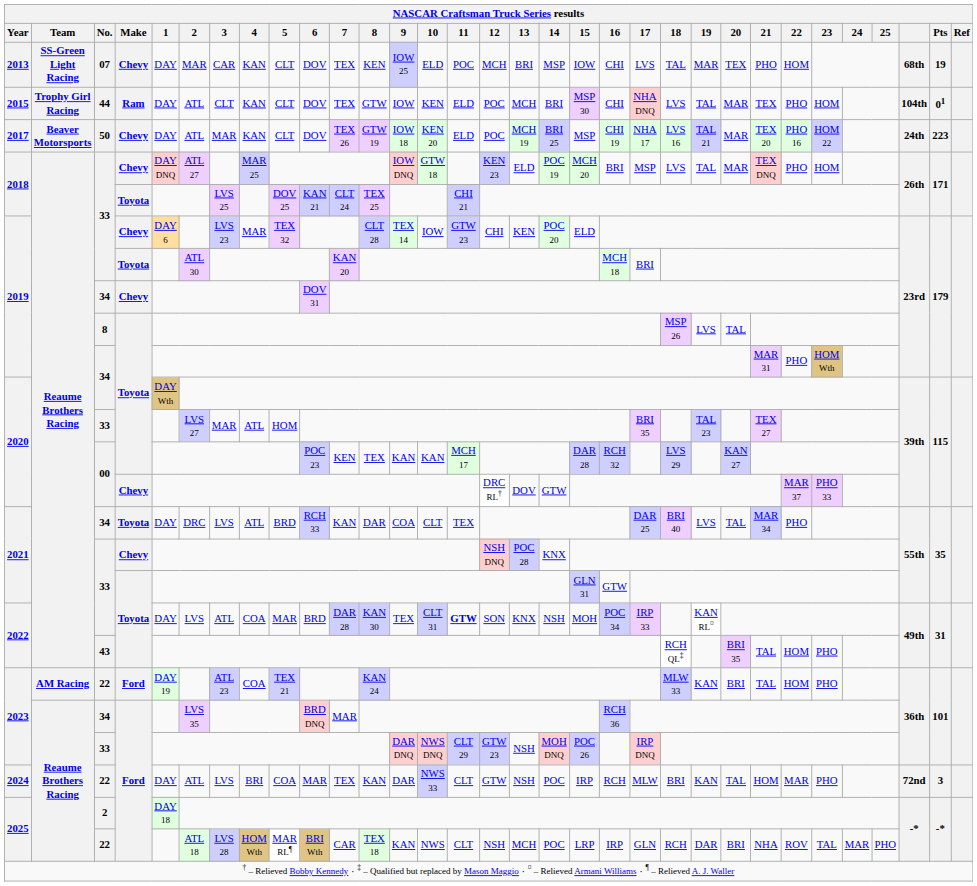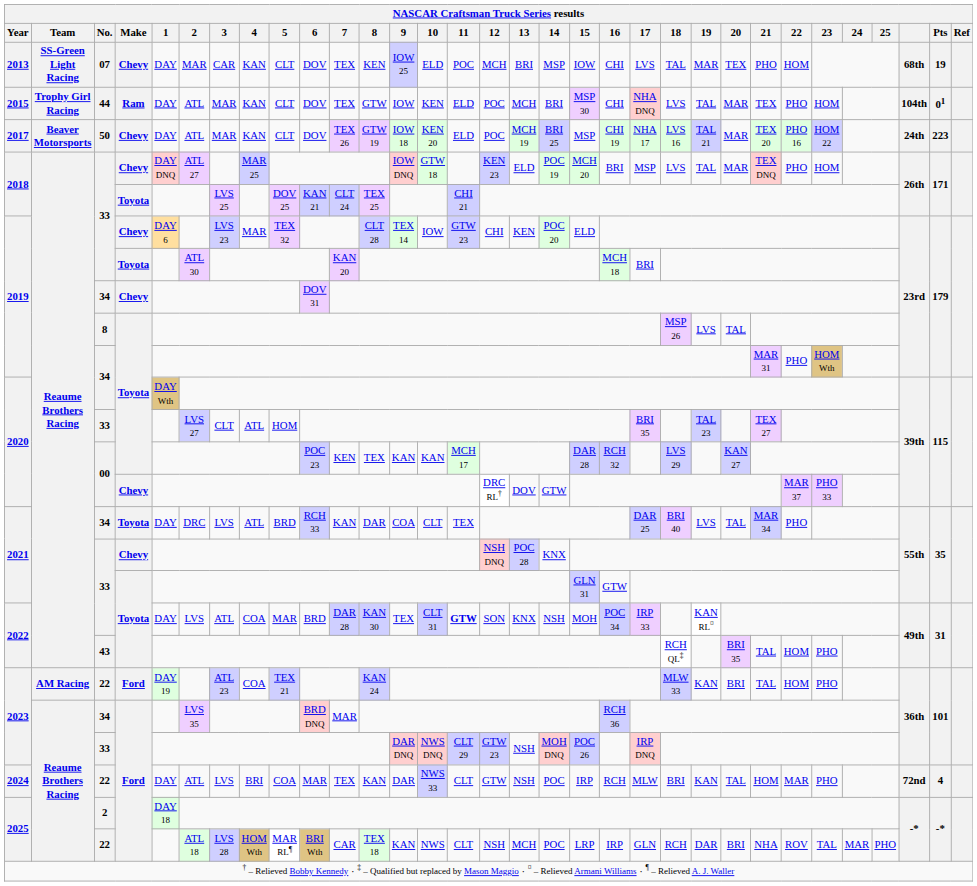 <table class="wikitable" style="text-align:center; font-size:75%">
 <tr>
 <th colspan=32><a href='#'>NASCAR Craftsman Truck Series</a> results</th>
 </tr>
 <tr>
 <th>Year</th>
 <th>Team</th>
 <th>No.</th>
 <th>Make</th>
 <th>1</th>
 <th>2</th>
 <th>3</th>
 <th>4</th>
 <th>5</th>
 <th>6</th>
 <th>7</th>
 <th>8</th>
 <th>9</th>
 <th>10</th>
 <th>11</th>
 <th>12</th>
 <th>13</th>
 <th>14</th>
 <th>15</th>
 <th>16</th>
 <th>17</th>
 <th>18</th>
 <th>19</th>
 <th>20</th>
 <th>21</th>
 <th>22</th>
 <th>23</th>
 <th>24</th>
 <th>25</th>
 <th></th>
 <th>Pts</th>
 <th>Ref</th>
 </tr>
 <tr>
 <th><a href='#'>2013</a></th>
 <th><a href='#'>SS-Green Light Racing</a></th>
 <th>07</th>
 <th><a href='#'>Chevy</a></th>
 <td><a href='#'>DAY</a></td>
 <td><a href='#'>MAR</a></td>
 <td><a href='#'>CAR</a></td>
 <td><a href='#'>KAN</a></td>
 <td><a href='#'>CLT</a></td>
 <td><a href='#'>DOV</a></td>
 <td><a href='#'>TEX</a></td>
 <td><a href='#'>KEN</a></td>
 <td style="background:#CFCFFF;"><a href='#'>IOW</a><br><small>25</small></td>
 <td><a href='#'>ELD</a></td>
 <td><a href='#'>POC</a></td>
 <td><a href='#'>MCH</a></td>
 <td><a href='#'>BRI</a></td>
 <td><a href='#'>MSP</a></td>
 <td><a href='#'>IOW</a></td>
 <td><a href='#'>CHI</a></td>
 <td><a href='#'>LVS</a></td>
 <td><a href='#'>TAL</a></td>
 <td><a href='#'>MAR</a></td>
 <td><a href='#'>TEX</a></td>
 <td><a href='#'>PHO</a></td>
 <td><a href='#'>HOM</a></td>
 <td colspan=3></td>
 <th>68th</th>
 <th>19</th>
 <th></th>
 </tr>
 <tr>
 <th><a href='#'>2015</a></th>
 <th><a href='#'>Trophy Girl Racing</a></th>
 <th>44</th>
 <th><a href='#'>Ram</a></th>
 <td><a href='#'>DAY</a></td>
 <td><a href='#'>ATL</a></td>
-<td><a href='#'>CLT</a></td>
+<td><a href='#'>MAR</a></td>
 <td><a href='#'>KAN</a></td>
 <td><a href='#'>CLT</a></td>
 <td><a href='#'>DOV</a></td>
 <td><a href='#'>TEX</a></td>
 <td><a href='#'>GTW</a></td>
 <td><a href='#'>IOW</a></td>
 <td><a href='#'>KEN</a></td>
 <td><a href='#'>ELD</a></td>
 <td><a href='#'>POC</a></td>
 <td><a href='#'>MCH</a></td>
 <td><a href='#'>BRI</a></td>
 <td style="background:#EFCFFF;"><a href='#'>MSP</a><br><small>30</small></td>
 <td><a href='#'>CHI</a></td>
 <td style="background:#FFCFCF;"><a href='#'>NHA</a><br><small>DNQ</small></td>
 <td><a href='#'>LVS</a></td>
 <td><a href='#'>TAL</a></td>
 <td><a href='#'>MAR</a></td>
 <td><a href='#'>TEX</a></td>
 <td><a href='#'>PHO</a></td>
 <td><a href='#'>HOM</a></td>
 <td colspan=2></td>
 <th>104th</th>
 <th>0<sup>1</sup></th>
 <th></th>
 </tr>
 <tr>
 <th><a href='#'>2017</a></th>
 <th><a href='#'>Beaver Motorsports</a></th>
 <th>50</th>
 <th><a href='#'>Chevy</a></th>
 <td><a href='#'>DAY</a></td>
 <td><a href='#'>ATL</a></td>
 <td><a href='#'>MAR</a></td>
 <td><a href='#'>KAN</a></td>
 <td><a href='#'>CLT</a></td>
 <td><a href='#'>DOV</a></td>
 <td style="background:#EFCFFF;"><a href='#'>TEX</a><br><small>26</small></td>
 <td style="background:#EFCFFF;"><a href='#'>GTW</a><br><small>19</small></td>
 <td style="background:#DFFFDF;"><a href='#'>IOW</a><br><small>18</small></td>
 <td style="background:#DFFFDF;"><a href='#'>KEN</a><br><small>20</small></td>
 <td><a href='#'>ELD</a></td>
 <td><a href='#'>POC</a></td>
 <td style="background:#DFFFDF;"><a href='#'>MCH</a><br><small>19</small></td>
 <td style="background:#CFCFFF;"><a href='#'>BRI</a><br><small>25</small></td>
 <td><a href='#'>MSP</a></td>
 <td style="background:#DFFFDF;"><a href='#'>CHI</a><br><small>19</small></td>
 <td style="background:#DFFFDF;"><a href='#'>NHA</a><br><small>17</small></td>
 <td style="background:#DFFFDF;"><a href='#'>LVS</a><br><small>16</small></td>
 <td style="background:#CFCFFF;"><a href='#'>TAL</a><br><small>21</small></td>
 <td><a href='#'>MAR</a></td>
 <td style="background:#DFFFDF;"><a href='#'>TEX</a><br><small>20</small></td>
 <td style="background:#DFFFDF;"><a href='#'>PHO</a><br><small>16</small></td>
 <td style="background:#CFCFFF;"><a href='#'>HOM</a><br><small>22</small></td>
 <td colspan=2></td>
 <th>24th</th>
 <th>223</th>
 <th></th>
 </tr>
 <tr>
 <th rowspan=2><a href='#'>2018</a></th>
 <th rowspan=16><a href='#'>Reaume Brothers Racing</a></th>
 <th rowspan=4>33</th>
 <th><a href='#'>Chevy</a></th>
 <td style="background:#FFCFCF;"><a href='#'>DAY</a><br><small>DNQ</small></td>
 <td style="background:#EFCFFF;"><a href='#'>ATL</a><br><small>27</small></td>
 <td></td>
 <td style="background:#CFCFFF;"><a href='#'>MAR</a><br><small>25</small></td>
 <td colspan=4></td>
 <td style="background:#FFCFCF;"><a href='#'>IOW</a><br><small>DNQ</small></td>
 <td style="background:#DFFFDF;"><a href='#'>GTW</a><br><small>18</small></td>
 <td></td>
 <td style="background:#CFCFFF;"><a href='#'>KEN</a><br><small>23</small></td>
 <td><a href='#'>ELD</a></td>
 <td style="background:#DFFFDF;"><a href='#'>POC</a><br><small>19</small></td>
 <td style="background:#DFFFDF;"><a href='#'>MCH</a><br><small>20</small></td>
 <td><a href='#'>BRI</a></td>
 <td><a href='#'>MSP</a></td>
 <td><a href='#'>LVS</a></td>
 <td><a href='#'>TAL</a></td>
 <td><a href='#'>MAR</a></td>
 <td style="background:#FFCFCF;"><a href='#'>TEX</a><br><small>DNQ</small></td>
 <td><a href='#'>PHO</a></td>
 <td><a href='#'>HOM</a></td>
 <td colspan=2></td>
 <th rowspan=2>26th</th>
 <th rowspan=2>171</th>
 <th rowspan=2></th>
 </tr>
 <tr>
 <th><a href='#'>Toyota</a></th>
 <td colspan=2></td>
 <td style="background:#EFCFFF;"><a href='#'>LVS</a><br><small>25</small></td>
 <td></td>
 <td style="background:#EFCFFF;"><a href='#'>DOV</a><br><small>25</small></td>
 <td style="background:#CFCFFF;"><a href='#'>KAN</a><br><small>21</small></td>
 <td style="background:#CFCFFF;"><a href='#'>CLT</a><br><small>24</small></td>
 <td style="background:#EFCFFF;"><a href='#'>TEX</a><br><small>25</small></td>
 <td colspan=2></td>
 <td style="background:#CFCFFF;"><a href='#'>CHI</a><br><small>21</small></td>
 <td colspan=14></td>
 </tr>
 <tr>
 <th rowspan=5><a href='#'>2019</a></th>
 <th><a href='#'>Chevy</a></th>
 <td style="background:#FFDF9F;"><a href='#'>DAY</a><br><small>6</small></td>
 <td></td>
 <td style="background:#CFCFFF;"><a href='#'>LVS</a><br><small>23</small></td>
 <td><a href='#'>MAR</a></td>
 <td style="background:#EFCFFF;"><a href='#'>TEX</a><br><small>32</small></td>
 <td colspan=2></td>
 <td style="background:#CFCFFF;"><a href='#'>CLT</a><br><small>28</small></td>
 <td style="background:#DFFFDF;"><a href='#'>TEX</a><br><small>14</small></td>
 <td><a href='#'>IOW</a></td>
 <td style="background:#CFCFFF;"><a href='#'>GTW</a><br><small>23</small></td>
 <td><a href='#'>CHI</a></td>
 <td><a href='#'>KEN</a></td>
 <td style="background:#DFFFDF;"><a href='#'>POC</a><br><small>20</small></td>
 <td><a href='#'>ELD</a></td>
 <td colspan=10></td>
 <th rowspan=5>23rd</th>
 <th rowspan=5>179</th>
 <th rowspan=5></th>
 </tr>
 <tr>
 <th><a href='#'>Toyota</a></th>
 <td></td>
 <td style="background:#EFCFFF;"><a href='#'>ATL</a><br><small>30</small></td>
 <td colspan=4></td>
 <td style="background:#EFCFFF;"><a href='#'>KAN</a><br><small>20</small></td>
 <td colspan=8></td>
 <td style="background:#DFFFDF;"><a href='#'>MCH</a><br><small>18</small></td>
 <td><a href='#'>BRI</a></td>
 <td colspan=8></td>
 </tr>
 <tr>
 <th>34</th>
 <th><a href='#'>Chevy</a></th>
 <td colspan=5></td>
 <td style="background:#EFCFFF;"><a href='#'>DOV</a><br><small>31</small></td>
 <td colspan=19></td>
 </tr>
 <tr>
 <th>8</th>
 <th rowspan=5><a href='#'>Toyota</a></th>
 <td colspan=17></td>
 <td style="background:#EFCFFF;"><a href='#'>MSP</a><br><small>26</small></td>
 <td><a href='#'>LVS</a></td>
 <td><a href='#'>TAL</a></td>
 <td colspan=5></td>
 </tr>
 <tr>
 <th rowspan=2>34</th>
 <td colspan=20></td>
 <td style="background:#EFCFFF;"><a href='#'>MAR</a><br><small>31</small></td>
 <td><a href='#'>PHO</a></td>
 <td style="background:#DFC484"><a href='#'>HOM</a><br><small>Wth</small></td>
 <td colspan=2></td>
 </tr>
 <tr>
 <th rowspan=4><a href='#'>2020</a></th>
 <td style="background:#DFC484;"><a href='#'>DAY</a><br><small>Wth</small></td>
 <td colspan=24></td>
 <th rowspan=4>39th</th>
 <th rowspan=4>115</th>
 <th rowspan=4></th>
 </tr>
 <tr>
 <th>33</th>
 <td></td>
 <td style="background:#CFCFFF;"><a href='#'>LVS</a><br><small>27</small></td>
-<td><a href='#'>MAR</a></td>
+<td><a href='#'>CLT</a></td>
 <td><a href='#'>ATL</a></td>
 <td><a href='#'>HOM</a></td>
 <td colspan=11></td>
 <td style="background:#EFCFFF;"><a href='#'>BRI</a><br><small>35</small></td>
 <td></td>
 <td style="background:#CFCFFF;"><a href='#'>TAL</a><br><small>23</small></td>
 <td></td>
 <td style="background:#EFCFFF;"><a href='#'>TEX</a><br><small>27</small></td>
 <td colspan=4></td>
 </tr>
 <tr>
 <th rowspan=2>00</th>
 <td colspan=5></td>
 <td style="background:#CFCFFF;"><a href='#'>POC</a><br><small>23</small></td>
 <td><a href='#'>KEN</a></td>
 <td><a href='#'>TEX</a></td>
 <td><a href='#'>KAN</a></td>
 <td><a href='#'>KAN</a></td>
 <td style="background:#DFFFDF;"><a href='#'>MCH</a><br><small>17</small></td>
 <td colspan=3></td>
 <td style="background:#CFCFFF;"><a href='#'>DAR</a><br><small>28</small></td>
 <td style="background:#CFCFFF;"><a href='#'>RCH</a><br><small>32</small></td>
 <td></td>
 <td style="background:#CFCFFF;"><a href='#'>LVS</a><br><small>29</small></td>
 <td></td>
 <td style="background:#CFCFFF;"><a href='#'>KAN</a><br><small>27</small></td>
 <td colspan=5></td>
 </tr>
 <tr>
 <th><a href='#'>Chevy</a></th>
 <td colspan=11></td>
 <td style="background:#FFFFFF;"><a href='#'>DRC</a><br><small>RL<sup>†</sup></small></td>
 <td><a href='#'>DOV</a></td>
 <td><a href='#'>GTW</a></td>
 <td colspan=7></td>
 <td style="background:#EFCFFF;"><a href='#'>MAR</a><br><small>37</small></td>
 <td style="background:#EFCFFF;"><a href='#'>PHO</a><br><small>33</small></td>
 <td colspan=2></td>
 </tr>
 <tr>
 <th rowspan=3><a href='#'>2021</a></th>
 <th>34</th>
 <th><a href='#'>Toyota</a></th>
 <td><a href='#'>DAY</a></td>
 <td><a href='#'>DRC</a></td>
 <td><a href='#'>LVS</a></td>
 <td><a href='#'>ATL</a></td>
 <td><a href='#'>BRD</a></td>
 <td style="background:#CFCFFF;"><a href='#'>RCH</a><br><small>33</small></td>
 <td><a href='#'>KAN</a></td>
 <td><a href='#'>DAR</a></td>
 <td><a href='#'>COA</a></td>
 <td><a href='#'>CLT</a></td>
 <td><a href='#'>TEX</a></td>
 <td colspan=5></td>
 <td style="background:#CFCFFF;"><a href='#'>DAR</a><br><small>25</small></td>
 <td style="background:#EFCFFF;"><a href='#'>BRI</a><br><small>40</small></td>
 <td><a href='#'>LVS</a></td>
 <td><a href='#'>TAL</a></td>
 <td style="background:#CFCFFF;"><a href='#'>MAR</a><br><small>34</small></td>
 <td><a href='#'>PHO</a></td>
 <td colspan=3></td>
 <th rowspan=3>55th</th>
 <th rowspan=3>35</th>
 <th rowspan=3></th>
 </tr>
 <tr>
 <th rowspan=3>33</th>
 <th><a href='#'>Chevy</a></th>
 <td colspan=11></td>
 <td style="background:#FFCFCF;"><a href='#'>NSH</a><br><small>DNQ</small></td>
 <td style="background:#CFCFFF;"><a href='#'>POC</a><br><small>28</small></td>
 <td><a href='#'>KNX</a></td>
 <td colspan=11></td>
 </tr>
 <tr>
 <th rowspan=3><a href='#'>Toyota</a></th>
 <td colspan=14></td>
 <td style="background:#CFCFFF;"><a href='#'>GLN</a><br><small>31</small></td>
 <td><a href='#'>GTW</a></td>
 <td colspan=9></td>
 </tr>
 <tr>
 <th rowspan=2><a href='#'>2022</a></th>
 <td><a href='#'>DAY</a></td>
 <td><a href='#'>LVS</a></td>
 <td><a href='#'>ATL</a></td>
 <td><a href='#'>COA</a></td>
 <td><a href='#'>MAR</a></td>
 <td><a href='#'>BRD</a></td>
 <td style="background:#CFCFFF;"><a href='#'>DAR</a><br><small>28</small></td>
 <td style="background:#CFCFFF;"><a href='#'>KAN</a><br><small>30</small></td>
 <td><a href='#'>TEX</a></td>
 <td style="background:#CFCFFF;"><a href='#'>CLT</a><br><small>31</small></td>
 <td><strong><a href='#'>GTW</a></strong></td>
 <td><a href='#'>SON</a></td>
 <td><a href='#'>KNX</a></td>
 <td><a href='#'>NSH</a></td>
 <td><a href='#'>MOH</a></td>
 <td style="background:#CFCFFF;"><a href='#'>POC</a><br><small>34</small></td>
 <td style="background:#EFCFFF;"><a href='#'>IRP</a><br><small>33</small></td>
 <td></td>
 <td style="background:#FFFFFF;"><a href='#'>KAN</a><br><small>RL<sup>¤</sup></small></td>
 <td colspan=6></td>
 <th rowspan=2>49th</th>
 <th rowspan=2>31</th>
 <th rowspan=2></th>
 </tr>
 <tr>
 <th>43</th>
 <td colspan=17></td>
 <td style="background:#FFFFFF;"><a href='#'>RCH</a><br><small>QL<sup>‡</sup></small></td>
 <td></td>
 <td style="background:#EFCFFF;"><a href='#'>BRI</a><br><small>35</small></td>
 <td><a href='#'>TAL</a></td>
 <td><a href='#'>HOM</a></td>
 <td><a href='#'>PHO</a></td>
 <td colspan=2></td>
 </tr>
 <tr>
 <th rowspan=3><a href='#'>2023</a></th>
 <th><a href='#'>AM Racing</a></th>
 <th>22</th>
 <th><a href='#'>Ford</a></th>
 <td style="background:#DFFFDF;"><a href='#'>DAY</a><br><small>19</small></td>
 <td></td>
 <td style="background:#CFCFFF;"><a href='#'>ATL</a><br><small>23</small></td>
 <td><a href='#'>COA</a></td>
 <td style="background:#CFCFFF;"><a href='#'>TEX</a><br><small>21</small></td>
 <td colspan=2></td>
 <td style="background:#CFCFFF;"><a href='#'>KAN</a><br><small>24</small></td>
 <td colspan=9></td>
 <td style="background:#CFCFFF;"><a href='#'>MLW</a><br><small>33</small></td>
 <td><a href='#'>KAN</a></td>
 <td><a href='#'>BRI</a></td>
 <td><a href='#'>TAL</a></td>
 <td><a href='#'>HOM</a></td>
 <td><a href='#'>PHO</a></td>
 <td colspan=2></td>
 <th rowspan=3>36th</th>
 <th rowspan=3>101</th>
 <th rowspan=3></th>
 </tr>
 <tr>
 <th rowspan=5><a href='#'>Reaume Brothers Racing</a></th>
 <th>34</th>
 <th rowspan=5><a href='#'>Ford</a></th>
 <td></td>
 <td style="background:#EFCFFF;"><a href='#'>LVS</a><br><small>35</small></td>
 <td colspan=3></td>
 <td style="background:#FFCFCF;"><a href='#'>BRD</a><br><small>DNQ</small></td>
 <td><a href='#'>MAR</a></td>
 <td colspan=8></td>
 <td style="background:#CFCFFF;"><a href='#'>RCH</a><br><small>36</small></td>
 <td colspan=9></td>
 </tr>
 <tr>
 <th>33</th>
 <td colspan=8></td>
 <td style="background:#FFCFCF;"><a href='#'>DAR</a><br><small>DNQ</small></td>
 <td style="background:#FFCFCF;"><a href='#'>NWS</a><br><small>DNQ</small></td>
 <td style="background:#CFCFFF;"><a href='#'>CLT</a><br><small>29</small></td>
 <td style="background:#CFCFFF;"><a href='#'>GTW</a><br><small>23</small></td>
 <td><a href='#'>NSH</a></td>
 <td style="background:#FFCFCF;"><a href='#'>MOH</a><br><small>DNQ</small></td>
 <td style="background:#CFCFFF;"><a href='#'>POC</a><br><small>26</small></td>
 <td></td>
 <td style="background:#FFCFCF;"><a href='#'>IRP</a><br><small>DNQ</small></td>
 <td colspan=8></td>
 </tr>
 <tr>
 <th><a href='#'>2024</a></th>
 <th>22</th>
 <td><a href='#'>DAY</a></td>
 <td><a href='#'>ATL</a></td>
 <td><a href='#'>LVS</a></td>
 <td><a href='#'>BRI</a></td>
 <td><a href='#'>COA</a></td>
 <td><a href='#'>MAR</a></td>
 <td><a href='#'>TEX</a></td>
 <td><a href='#'>KAN</a></td>
 <td><a href='#'>DAR</a></td>
 <td style="background:#CFCFFF;"><a href='#'>NWS</a><br><small>33</small></td>
 <td><a href='#'>CLT</a></td>
 <td><a href='#'>GTW</a></td>
 <td><a href='#'>NSH</a></td>
 <td><a href='#'>POC</a></td>
 <td><a href='#'>IRP</a></td>
 <td><a href='#'>RCH</a></td>
 <td><a href='#'>MLW</a></td>
 <td><a href='#'>BRI</a></td>
 <td><a href='#'>KAN</a></td>
 <td><a href='#'>TAL</a></td>
 <td><a href='#'>HOM</a></td>
 <td><a href='#'>MAR</a></td>
 <td><a href='#'>PHO</a></td>
 <td colspan=2></td>
 <th>72nd</th>
-<th>3</th>
+<th>4</th>
 <th></th>
 </tr>
 <tr>
 <th rowspan=2><a href='#'>2025</a></th>
 <th>2</th>
 <td style="background:#DFFFDF;"><a href='#'>DAY</a><br><small>18</small></td>
 <td colspan=24></td>
 <th rowspan=2>-*</th>
 <th rowspan=2>-*</th>
 <th rowspan=2></th>
 </tr>
 <tr>
 <th>22</th>
 <td></td>
 <td style="background:#DFFFDF;"><a href='#'>ATL</a><br><small>18</small></td>
 <td style="background:#CFCFFF;"><a href='#'>LVS</a><br><small>28</small></td>
 <td style="background:#DFC484;"><a href='#'>HOM</a><br><small>Wth</small></td>
 <td style="background:#FFFFFF;"><a href='#'>MAR</a><br><small>RL<sup>¶</sup></small></td>
 <td style="background:#DFC484;"><a href='#'>BRI</a><br><small>Wth</small></td>
 <td><a href='#'>CAR</a></td>
 <td style="background:#DFFFDF;"><a href='#'>TEX</a><br><small>18</small></td>
 <td><a href='#'>KAN</a></td>
 <td><a href='#'>NWS</a></td>
 <td><a href='#'>CLT</a></td>
 <td><a href='#'>NSH</a></td>
 <td><a href='#'>MCH</a></td>
 <td><a href='#'>POC</a></td>
 <td><a href='#'>LRP</a></td>
 <td><a href='#'>IRP</a></td>
 <td><a href='#'>GLN</a></td>
 <td><a href='#'>RCH</a></td>
 <td><a href='#'>DAR</a></td>
 <td><a href='#'>BRI</a></td>
 <td><a href='#'>NHA</a></td>
 <td><a href='#'>ROV</a></td>
 <td><a href='#'>TAL</a></td>
 <td><a href='#'>MAR</a></td>
 <td><a href='#'>PHO</a></td>
 </tr>
 <tr>
 <td colspan=43><small><sup>†</sup> – Relieved <a href='#'>Bobby Kennedy</a></small> · <small><sup>‡</sup> – Qualified but replaced by <a href='#'>Mason Maggio</a></small> · <small><sup>¤</sup> – Relieved <a href='#'>Armani Williams</a></small> · <small><sup>¶</sup> – Relieved <a href='#'>A. J. Waller</a></small></td>
 </tr>
 </table>
